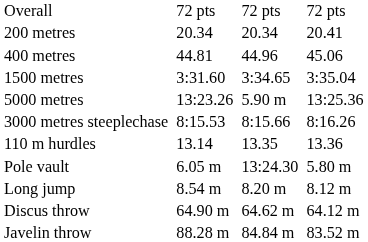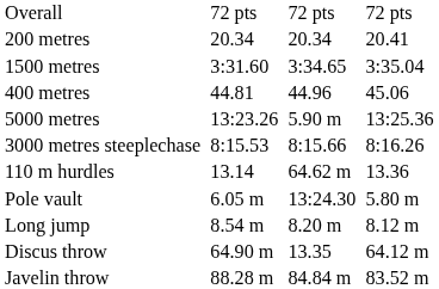 <table>
 <tr>
 <td>Overall</td>
 <td></td>
 <td>72 pts</td>
 <td></td>
 <td>72 pts</td>
 <td></td>
 <td>72 pts</td>
 </tr>
 <tr>
 <td>200 metres</td>
 <td></td>
 <td>20.34</td>
 <td></td>
 <td>20.34</td>
 <td></td>
 <td>20.41</td>
 </tr>
 <tr>
+<td>1500 metres</td>
+<td></td>
+<td>3:31.60</td>
+<td></td>
+<td>3:34.65</td>
+<td></td>
+<td>3:35.04</td>
+</tr>
+<tr>
 <td>400 metres</td>
 <td></td>
 <td>44.81</td>
 <td></td>
 <td>44.96</td>
 <td></td>
 <td>45.06</td>
-</tr>
-<tr>
-<td>1500 metres</td>
-<td></td>
-<td>3:31.60</td>
-<td></td>
-<td>3:34.65</td>
-<td></td>
-<td>3:35.04</td>
 </tr>
 <tr>
 <td>5000 metres</td>
 <td></td>
 <td>13:23.26</td>
 <td></td>
 <td>5.90 m</td>
 <td></td>
 <td>13:25.36</td>
 </tr>
 <tr>
 <td>3000 metres steeplechase</td>
 <td></td>
 <td>8:15.53</td>
 <td></td>
 <td>8:15.66</td>
 <td></td>
 <td>8:16.26</td>
 </tr>
 <tr>
 <td>110 m hurdles</td>
 <td></td>
 <td>13.14</td>
 <td></td>
-<td>13.35</td>
+<td>64.62 m</td>
 <td></td>
 <td>13.36</td>
 </tr>
 <tr>
 <td>Pole vault</td>
 <td></td>
 <td>6.05 m</td>
 <td></td>
 <td>13:24.30</td>
 <td></td>
 <td>5.80 m</td>
 </tr>
 <tr>
 <td>Long jump</td>
 <td></td>
 <td>8.54 m</td>
 <td></td>
 <td>8.20 m</td>
 <td></td>
 <td>8.12 m</td>
 </tr>
 <tr>
 <td>Discus throw</td>
 <td></td>
 <td>64.90 m</td>
 <td></td>
-<td>64.62 m</td>
+<td>13.35</td>
 <td></td>
 <td>64.12 m</td>
 </tr>
 <tr>
 <td>Javelin throw</td>
 <td></td>
 <td>88.28 m</td>
 <td></td>
 <td>84.84 m</td>
 <td></td>
 <td>83.52 m</td>
 </tr>
 </table>
